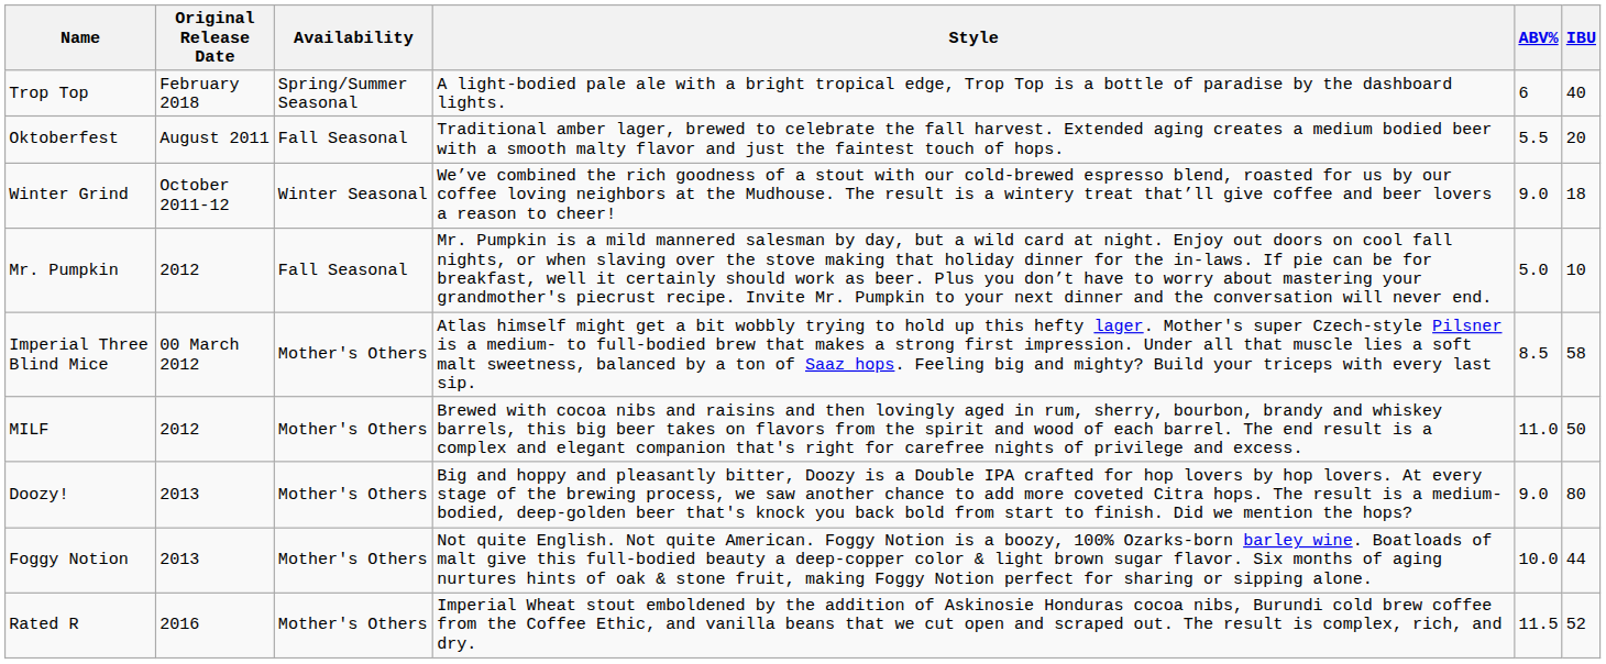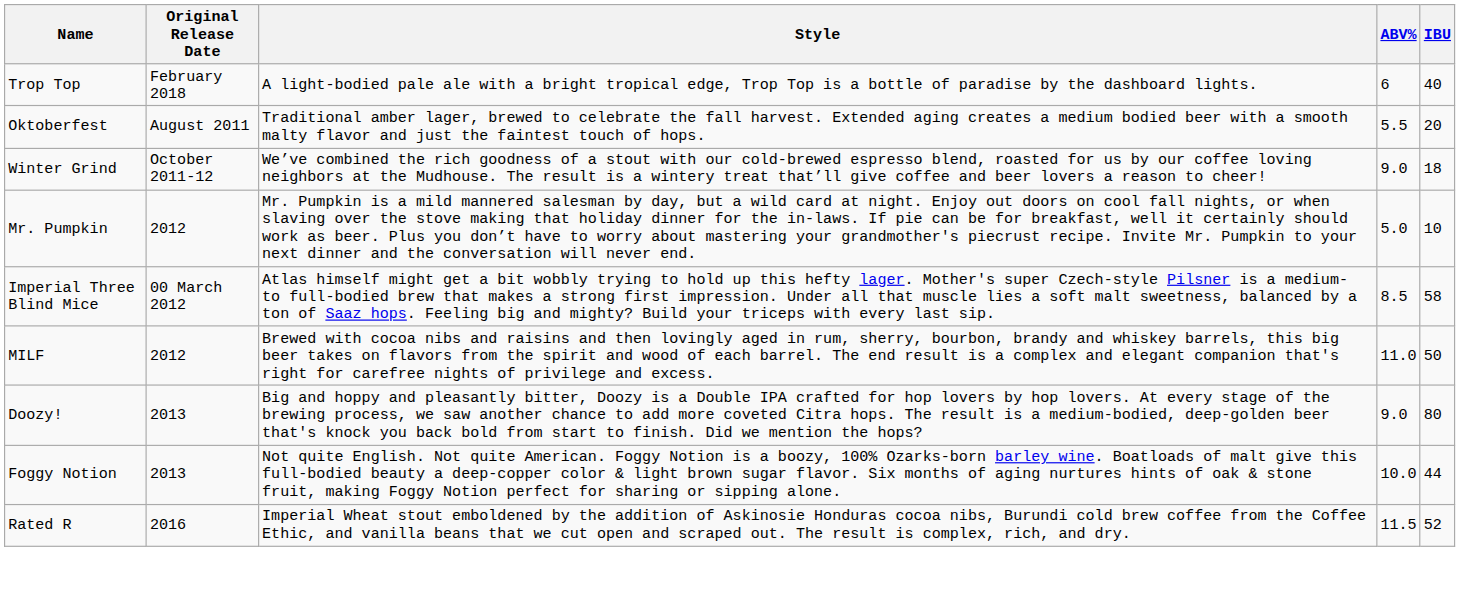 <table class="wikitable sortable">
 <tr>
 <th scope="col">Name</th>
 <th scope="col">Original Release Date</th>
-<th scope="col">Availability</th>
 <th scope="col">Style</th>
 <th scope="col"><a href='#'>ABV%</a></th>
 <th scope="col"><a href='#'>IBU</a></th>
 </tr>
 <tr>
 <td>Trop Top</td>
 <td>February 2018</td>
-<td>Spring/Summer Seasonal</td>
 <td>A light-bodied pale ale with a bright tropical edge, Trop Top is a bottle of paradise by the dashboard lights.</td>
 <td>6</td>
 <td>40</td>
 </tr>
 <tr>
 <td>Oktoberfest</td>
 <td>August 2011</td>
-<td>Fall Seasonal</td>
 <td>Traditional amber lager, brewed to celebrate the fall harvest. Extended aging creates a medium bodied beer with a smooth malty flavor and just the faintest touch of hops.</td>
 <td>5.5</td>
 <td>20</td>
 </tr>
 <tr>
 <td>Winter Grind</td>
 <td>October 2011-12</td>
-<td>Winter Seasonal</td>
 <td>We’ve combined the rich goodness of a stout with our cold-brewed espresso blend, roasted for us by our coffee loving neighbors at the Mudhouse. The result is a wintery treat that’ll give coffee and beer lovers a reason to cheer!</td>
 <td>9.0</td>
 <td>18</td>
 </tr>
 <tr>
 <td>Mr. Pumpkin</td>
 <td>2012</td>
-<td>Fall Seasonal</td>
 <td>Mr. Pumpkin is a mild mannered salesman by day, but a wild card at night. Enjoy out doors on cool fall nights, or when slaving over the stove making that holiday dinner for the in-laws. If pie can be for breakfast, well it certainly should work as beer. Plus you don’t have to worry about mastering your grandmother's piecrust recipe. Invite Mr. Pumpkin to your next dinner and the conversation will never end.</td>
 <td>5.0</td>
 <td>10</td>
 </tr>
 <tr>
 <td>Imperial Three Blind Mice</td>
 <td><span>00</span> March 2012</td>
-<td>Mother's Others</td>
 <td>Atlas himself might get a bit wobbly trying to hold up this hefty <a href='#'>lager</a>. Mother's super Czech-style <a href='#'>Pilsner</a> is a medium- to full-bodied brew that makes a strong first impression. Under all that muscle lies a soft malt sweetness, balanced by a ton of <a href='#'>Saaz hops</a>. Feeling big and mighty? Build your triceps with every last sip.</td>
 <td>8.5</td>
 <td>58</td>
 </tr>
 <tr>
 <td>MILF</td>
 <td>2012</td>
-<td>Mother's Others</td>
 <td>Brewed with cocoa nibs and raisins and then lovingly aged in rum, sherry, bourbon, brandy and whiskey barrels, this big beer takes on flavors from the spirit and wood of each barrel. The end result is a complex and elegant companion that's right for carefree nights of privilege and excess.</td>
 <td>11.0</td>
 <td>50</td>
 </tr>
 <tr>
 <td>Doozy!</td>
 <td>2013</td>
-<td>Mother's Others</td>
 <td>Big and hoppy and pleasantly bitter, Doozy is a Double IPA crafted for hop lovers by hop lovers. At every stage of the brewing process, we saw another chance to add more coveted Citra hops. The result is a medium-bodied, deep-golden beer that's knock you back bold from start to finish. Did we mention the hops?</td>
 <td>9.0</td>
 <td>80</td>
 </tr>
 <tr>
 <td>Foggy Notion</td>
 <td>2013</td>
-<td>Mother's Others</td>
 <td>Not quite English. Not quite American. Foggy Notion is a boozy, 100% Ozarks-born <a href='#'>barley wine</a>. Boatloads of malt give this full-bodied beauty a deep-copper color & light brown sugar flavor. Six months of aging nurtures hints of oak & stone fruit, making Foggy Notion perfect for sharing or sipping alone.</td>
 <td>10.0</td>
 <td>44</td>
 </tr>
 <tr>
 <td>Rated R</td>
 <td>2016</td>
-<td>Mother's Others</td>
 <td>Imperial Wheat stout emboldened by the addition of Askinosie Honduras cocoa nibs, Burundi cold brew coffee from the Coffee Ethic, and vanilla beans that we cut open and scraped out. The result is complex, rich, and dry.</td>
 <td>11.5</td>
 <td>52</td>
 </tr>
 </table>
